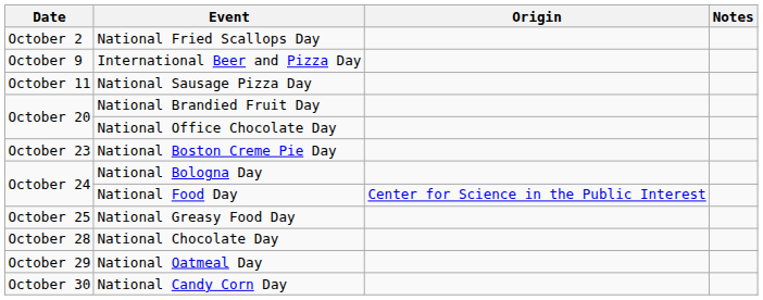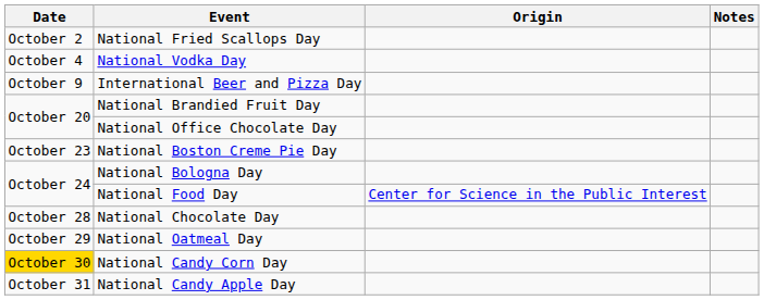 <table class="wikitable sortable">
 <tr>
 <th>Date</th>
 <th>Event</th>
 <th>Origin</th>
 <th>Notes</th>
 </tr>
 <tr>
 <td>October 2</td>
 <td>National Fried Scallops Day</td>
 <td></td>
 <td></td>
 </tr>
 <tr>
-<td>October 9</td>
-<td>International <a href='#'>Beer</a> and <a href='#'>Pizza</a> Day</td>
+<td>October 4</td>
+<td><a href='#'>National Vodka Day</a></td>
 <td></td>
 <td></td>
 </tr>
 <tr>
-<td>October 11</td>
-<td>National Sausage Pizza Day</td>
+<td>October 9</td>
+<td>International <a href='#'>Beer</a> and <a href='#'>Pizza</a> Day</td>
 <td></td>
 <td></td>
 </tr>
 <tr>
 <td rowspan="2">October 20</td>
 <td>National Brandied Fruit Day</td>
 <td></td>
 <td></td>
 </tr>
 <tr>
 <td>National Office Chocolate Day</td>
 <td></td>
 <td></td>
 </tr>
 <tr>
 <td>October 23</td>
 <td>National <a href='#'>Boston Creme Pie</a> Day</td>
 <td></td>
 <td></td>
 </tr>
 <tr>
 <td rowspan="2">October 24</td>
 <td>National <a href='#'>Bologna</a> Day</td>
 <td></td>
 <td></td>
 </tr>
 <tr>
 <td>National <a href='#'>Food</a> Day</td>
 <td><a href='#'>Center for Science in the Public Interest</a></td>
 <td></td>
 </tr>
 <tr>
-<td>October 25</td>
-<td>National Greasy Food Day</td>
-<td></td>
-<td></td>
-</tr>
-<tr>
 <td>October 28</td>
 <td>National Chocolate Day</td>
 <td></td>
 <td></td>
 </tr>
 <tr>
 <td>October 29</td>
 <td>National <a href='#'>Oatmeal</a> Day</td>
 <td></td>
 <td></td>
 </tr>
 <tr>
-<td>October 30</td>
+<td style="background: gold;">October 30</td>
 <td>National <a href='#'>Candy Corn</a> Day</td>
 <td></td>
 <td></td>
 </tr>
+<tr>
+<td>October 31</td>
+<td>National <a href='#'>Candy Apple</a> Day</td>
+<td></td>
+<td></td>
+</tr>
 </table>
